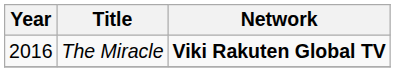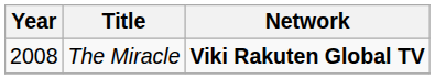 <table class="wikitable">
 <tr>
 <th>Year</th>
 <th>Title</th>
 <th>Network</th>
 </tr>
 <tr>
-<td rowspan= “1”>2016</td>
+<td rowspan= “1”>2008</td>
 <td><em>The Miracle</em></td>
 <td><strong>Viki Rakuten Global TV</strong></td>
 </tr>
 <tr>
 </tr>
 </table>
